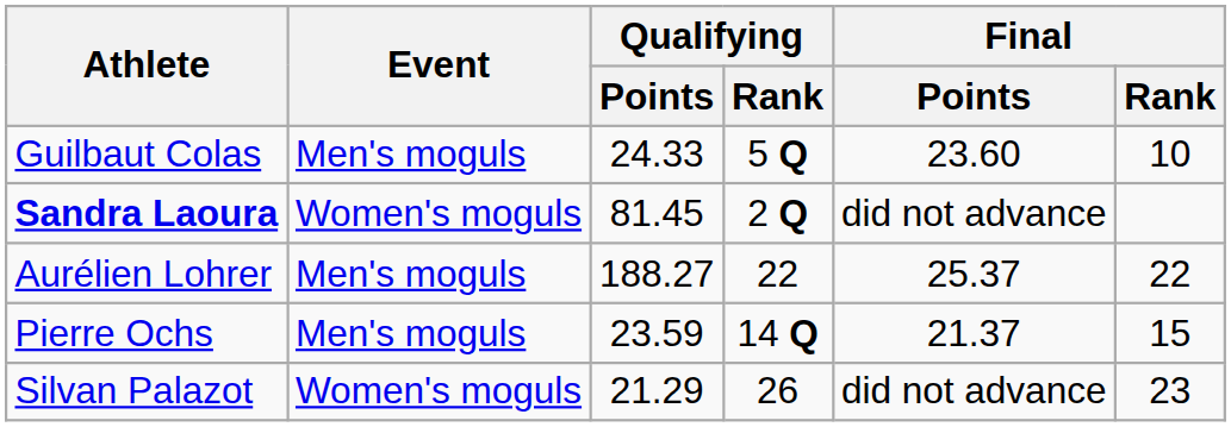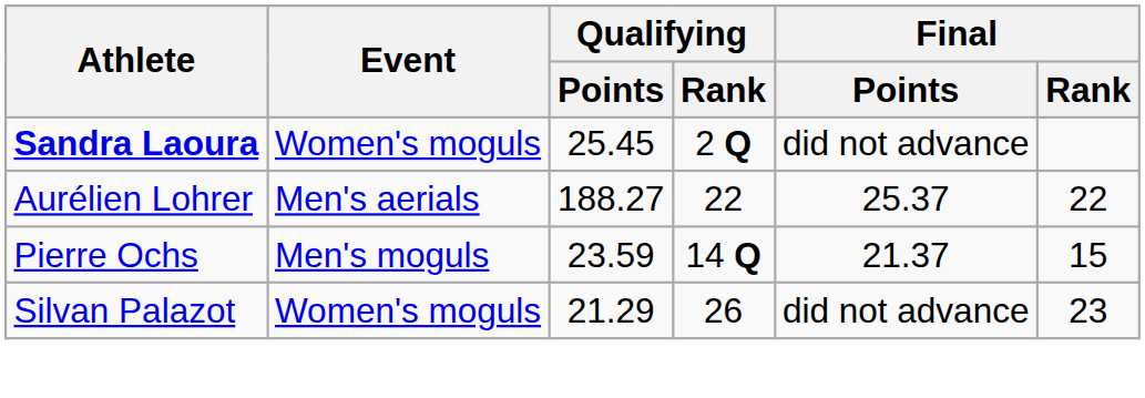 <table class="wikitable" style="font-size:90%">
 <tr>
 <th rowspan="2">Athlete</th>
 <th rowspan="2">Event</th>
 <th colspan="2">Qualifying</th>
 <th colspan="2">Final</th>
 </tr>
 <tr>
 <th>Points</th>
 <th>Rank</th>
 <th>Points</th>
 <th>Rank</th>
 </tr>
 <tr>
-<td><a href='#'>Guilbaut Colas</a></td>
-<td><a href='#'>Men's moguls</a></td>
-<td align="center">24.33</td>
-<td align="center">5 <strong>Q</strong></td>
-<td align="center">23.60</td>
-<td align="center">10</td>
-</tr>
-<tr>
 <td><strong><a href='#'>Sandra Laoura</a></strong></td>
 <td><a href='#'>Women's moguls</a></td>
-<td align="center">81.45</td>
+<td align="center">25.45</td>
 <td align="center">2 <strong>Q</strong></td>
 <td align="center">did not advance</td>
 <td align="center"></td>
 </tr>
 <tr>
 <td><a href='#'>Aurélien Lohrer</a></td>
-<td><a href='#'>Men's moguls</a></td>
+<td><a href='#'>Men's aerials</a></td>
 <td align="center">188.27</td>
 <td align="center">22</td>
 <td align="center">25.37</td>
 <td align="center">22</td>
 </tr>
 <tr>
 <td><a href='#'>Pierre Ochs</a></td>
 <td><a href='#'>Men's moguls</a></td>
 <td align="center">23.59</td>
 <td align="center">14 <strong>Q</strong></td>
 <td align="center">21.37</td>
 <td align="center">15</td>
 </tr>
 <tr>
 <td><a href='#'>Silvan Palazot</a></td>
 <td><a href='#'>Women's moguls</a></td>
 <td align="center">21.29</td>
 <td align="center">26</td>
 <td align="center">did not advance</td>
 <td align="center">23</td>
 </tr>
 </table>
